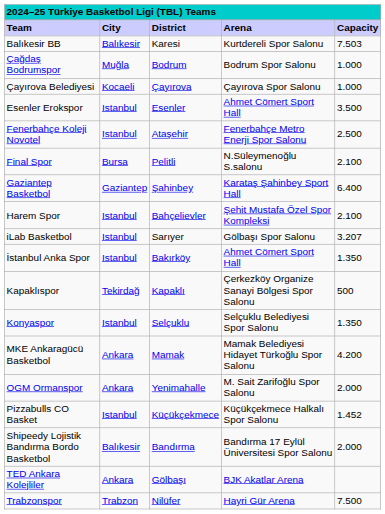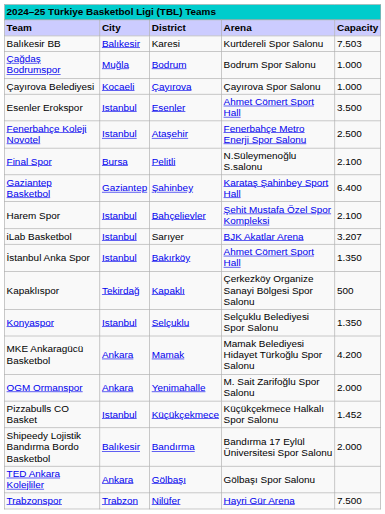 <table class="wikitable">
 <tr bgcolor="#00cccc">
 <td colspan="5"><strong>2024–25 Türkiye Basketbol Ligi (TBL) Teams</strong></td>
 </tr>
 <tr>
 </tr>
 <tr bgcolor="#ccccff">
 <td><strong>Team</strong></td>
 <td><strong>City</strong></td>
 <td><strong>District</strong></td>
 <td><strong>Arena</strong></td>
 <td><strong>Capacity</strong></td>
 </tr>
 <tr>
 <td>Balıkesir BB</td>
 <td><a href='#'>Balıkesir</a></td>
 <td>Karesi</td>
 <td>Kurtdereli Spor  Salonu</td>
 <td>7.503</td>
 </tr>
 <tr>
 <td><a href='#'>Çağdaş Bodrumspor</a></td>
 <td><a href='#'>Muğla</a></td>
 <td><a href='#'>Bodrum</a></td>
 <td>Bodrum Spor Salonu</td>
 <td>1.000</td>
 </tr>
 <tr>
 <td>Çayırova Belediyesi</td>
 <td><a href='#'>Kocaeli</a></td>
 <td><a href='#'>Çayırova</a></td>
 <td>Çayırova Spor Salonu</td>
 <td>1.000</td>
 </tr>
 <tr>
 <td>Esenler Erokspor</td>
 <td><a href='#'>Istanbul</a></td>
 <td><a href='#'>Esenler</a></td>
 <td><a href='#'>Ahmet Cömert Sport Hall</a></td>
 <td>3.500</td>
 </tr>
 <tr>
 <td><a href='#'>Fenerbahçe Koleji Novotel</a></td>
 <td><a href='#'>Istanbul</a></td>
 <td><a href='#'>Ataşehir</a></td>
 <td><a href='#'>Fenerbahçe Metro Enerji Spor Salonu</a></td>
 <td>2.500</td>
 </tr>
 <tr>
 <td><a href='#'>Final Spor</a></td>
 <td><a href='#'>Bursa</a></td>
 <td><a href='#'>Pelitli</a></td>
 <td>N.Süleymenoğlu  S.salonu</td>
 <td>2.100</td>
 </tr>
 <tr>
 <td><a href='#'>Gaziantep Basketbol</a></td>
 <td><a href='#'>Gaziantep</a></td>
 <td><a href='#'>Şahinbey</a></td>
 <td><a href='#'>Karataş Şahinbey Sport Hall</a></td>
 <td>6.400</td>
 </tr>
 <tr>
 <td>Harem Spor</td>
 <td><a href='#'>Istanbul</a></td>
 <td><a href='#'>Bahçelievler</a></td>
 <td><a href='#'>Şehit Mustafa Özel Spor Kompleksi</a></td>
 <td>2.100</td>
 </tr>
 <tr>
 <td>iLab Basketbol</td>
 <td><a href='#'>Istanbul</a></td>
 <td>Sarıyer</td>
-<td>Gölbaşı Spor Salonu</td>
+<td><a href='#'>BJK Akatlar Arena</a></td>
 <td>3.207</td>
 </tr>
 <tr>
 <td>İstanbul Anka Spor</td>
 <td><a href='#'>Istanbul</a></td>
 <td><a href='#'>Bakırköy</a></td>
 <td><a href='#'>Ahmet Cömert Sport Hall</a></td>
 <td>1.350</td>
 </tr>
 <tr>
 <td>Kapaklıspor</td>
 <td><a href='#'>Tekirdağ</a></td>
 <td><a href='#'>Kapaklı</a></td>
 <td>Çerkezköy Organize Sanayi Bölgesi Spor Salonu</td>
 <td>500</td>
 </tr>
 <tr>
 <td><a href='#'>Konyaspor</a></td>
 <td><a href='#'>Istanbul</a></td>
 <td><a href='#'>Selçuklu</a></td>
 <td>Selçuklu Belediyesi Spor Salonu</td>
 <td>1.350</td>
 </tr>
 <tr>
 <td>MKE Ankaragücü Basketbol</td>
 <td><a href='#'>Ankara</a></td>
 <td><a href='#'>Mamak</a></td>
 <td>Mamak Belediyesi Hidayet Türkoğlu Spor Salonu</td>
 <td>4.200</td>
 </tr>
 <tr>
 <td><a href='#'>OGM Ormanspor</a></td>
 <td><a href='#'>Ankara</a></td>
 <td><a href='#'>Yenimahalle</a></td>
 <td>M. Sait Zarifoğlu Spor Salonu</td>
 <td>2.000</td>
 </tr>
 <tr>
 <td>Pizzabulls CO Basket</td>
 <td><a href='#'>Istanbul</a></td>
 <td><a href='#'>Küçükçekmece</a></td>
 <td>Küçükçekmece Halkalı Spor Salonu</td>
 <td>1.452</td>
 </tr>
 <tr>
 <td>Shipeedy Lojistik Bandırma Bordo Basketbol</td>
 <td><a href='#'>Balıkesir</a></td>
 <td><a href='#'>Bandırma</a></td>
 <td>Bandırma 17 Eylül Üniversitesi Spor Salonu</td>
 <td>2.000</td>
 </tr>
 <tr>
 <td><a href='#'>TED Ankara Kolejliler</a></td>
 <td><a href='#'>Ankara</a></td>
 <td><a href='#'>Gölbaşı</a></td>
-<td><a href='#'>BJK Akatlar Arena</a></td>
+<td>Gölbaşı Spor Salonu</td>
 <td></td>
 </tr>
 <tr>
 <td><a href='#'>Trabzonspor</a></td>
 <td><a href='#'>Trabzon</a></td>
 <td><a href='#'>Nilüfer</a></td>
 <td><a href='#'>Hayri Gür Arena</a></td>
 <td>7.500</td>
 </tr>
 </table>
